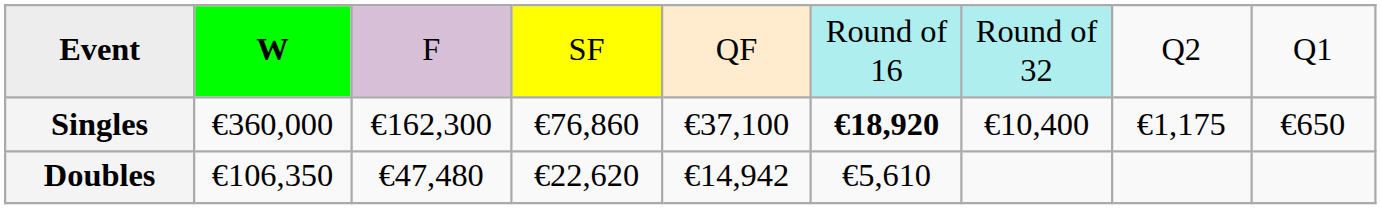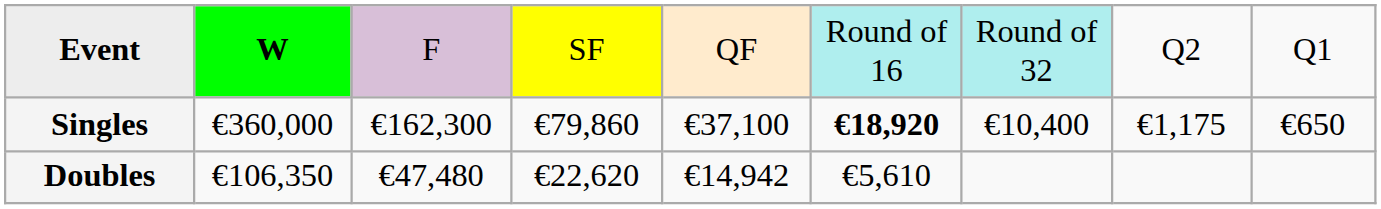 <table class=wikitable style=font-size:90%;text-align:center>
 <tr>
 <td width=130 bgcolor=ededed><strong>Event</strong></td>
 <td width=80 bgcolor=lime><strong>W</strong></td>
 <td width=85 bgcolor=thistle>F</td>
 <td width=85 bgcolor=ffff00>SF</td>
 <td width=85 bgcolor=ffebcd>QF</td>
 <td width=85 bgcolor=afeeee>Round of 16</td>
 <td width=85 bgcolor=afeeee>Round of 32</td>
 <td width=85>Q2</td>
 <td width=85>Q1</td>
 </tr>
 <tr>
 <th style=background:#f4f4f4>Singles</th>
 <td>€360,000</td>
 <td>€162,300</td>
-<td>€76,860</td>
+<td>€79,860</td>
 <td>€37,100</td>
 <td><strong>€18,920</strong></td>
 <td>€10,400</td>
 <td>€1,175</td>
 <td>€650</td>
 </tr>
 <tr>
 <th style=background:#f4f4f4>Doubles</th>
 <td>€106,350</td>
 <td>€47,480</td>
 <td>€22,620</td>
 <td>€14,942</td>
 <td>€5,610</td>
 <td></td>
 <td></td>
 <td></td>
 </tr>
 </table>
